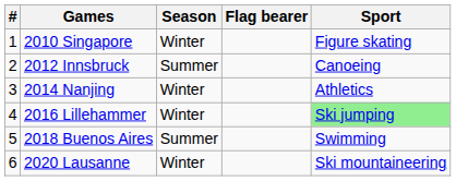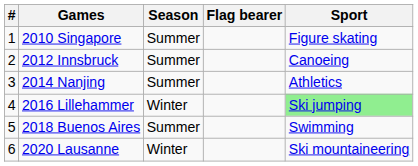 <table class="wikitable sortable">
 <tr>
 <th>#</th>
 <th>Games</th>
 <th>Season</th>
 <th>Flag bearer</th>
 <th>Sport</th>
 </tr>
 <tr>
 <td align=center>1</td>
 <td><a href='#'>2010 Singapore</a></td>
-<td>Winter</td>
+<td>Summer</td>
 <td></td>
 <td><a href='#'>Figure skating</a></td>
 </tr>
 <tr>
 <td align=center>2</td>
 <td><a href='#'>2012 Innsbruck</a></td>
 <td>Summer</td>
 <td></td>
 <td><a href='#'>Canoeing</a></td>
 </tr>
 <tr>
 <td align=center>3</td>
 <td><a href='#'>2014 Nanjing</a></td>
-<td>Winter</td>
+<td>Summer</td>
 <td></td>
 <td><a href='#'>Athletics</a></td>
 </tr>
 <tr>
 <td align=center>4</td>
 <td><a href='#'>2016 Lillehammer</a></td>
 <td>Winter</td>
 <td></td>
 <td style="background: lightgreen;"><a href='#'>Ski jumping</a></td>
 </tr>
 <tr>
 <td align=center>5</td>
 <td><a href='#'>2018 Buenos Aires</a></td>
 <td>Summer</td>
 <td></td>
 <td><a href='#'>Swimming</a></td>
 </tr>
 <tr>
 <td align=center>6</td>
 <td><a href='#'>2020 Lausanne</a></td>
 <td>Winter</td>
 <td></td>
 <td><a href='#'>Ski mountaineering</a></td>
 </tr>
 </table>
